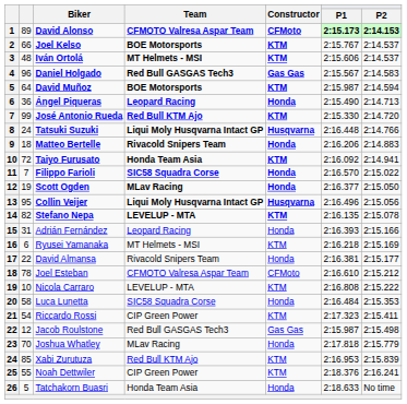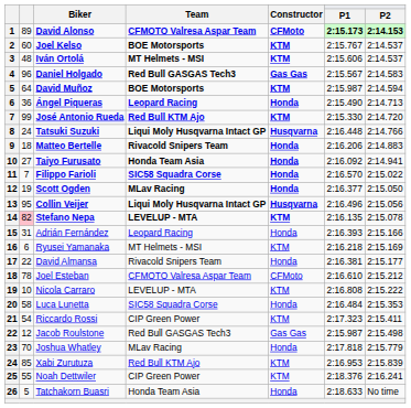 <table class="wikitable sortable" style="font-size: 85%;">
 <tr>
 <th rowspan="2"></th>
 <th rowspan="2"></th>
 <th rowspan="2">Biker</th>
 <th rowspan="2">Team</th>
 <th rowspan="2">Constructor</th>
 <th colspan="3" style="background:#eaecf0; text-align:center;"></th>
 </tr>
 <tr>
 <th scope="col">P1</th>
 <th scope="col">P2</th>
 </tr>
 <tr>
 <th scope="row">1</th>
 <td align="center">89</td>
 <td> <strong><a href='#'>David Alonso</a></strong></td>
 <td><strong><a href='#'>CFMOTO Valresa Aspar Team</a></strong></td>
 <td><strong><a href='#'>CFMoto</a></strong></td>
 <td style="background:#ccffcc;"><strong>2:15.173</strong></td>
 <td style="background:#ccffcc;"><strong>2:14.153</strong></td>
 </tr>
 <tr>
 <th scope="row">2</th>
-<td align="center">66</td>
+<td align="center">60</td>
 <td> <strong><a href='#'>Joel Kelso</a></strong></td>
 <td><strong>BOE Motorsports</strong></td>
 <td><strong><a href='#'>KTM</a></strong></td>
 <td>2:15.767</td>
 <td>2:14.537</td>
 </tr>
 <tr>
 <th scope="row">3</th>
 <td align="center">48</td>
 <td> <strong><a href='#'>Iván Ortolá</a></strong></td>
 <td><strong>MT Helmets - MSI</strong></td>
 <td><strong><a href='#'>KTM</a></strong></td>
 <td>2:15.606</td>
 <td>2:14.537</td>
 </tr>
 <tr>
 <th scope="row">4</th>
 <td align="center">96</td>
 <td> <strong><a href='#'>Daniel Holgado</a></strong></td>
 <td><strong>Red Bull GASGAS Tech3</strong></td>
 <td><strong><a href='#'>Gas Gas</a></strong></td>
 <td>2:15.567</td>
 <td>2:14.583</td>
 </tr>
 <tr>
 <th scope="row">5</th>
 <td align="center">64</td>
 <td> <strong><a href='#'>David Muñoz</a></strong></td>
 <td><strong>BOE Motorsports</strong></td>
 <td><strong><a href='#'>KTM</a></strong></td>
 <td>2:15.987</td>
 <td>2:14.594</td>
 </tr>
 <tr>
 <th scope="row">6</th>
 <td align="center">36</td>
 <td> <strong><a href='#'>Ángel Piqueras</a></strong></td>
 <td><strong><a href='#'>Leopard Racing</a></strong></td>
 <td><strong><a href='#'>Honda</a></strong></td>
 <td>2:15.490</td>
 <td>2:14.713</td>
 </tr>
 <tr>
 <th scope="row">7</th>
 <td align="center">99</td>
 <td> <strong><a href='#'>José Antonio Rueda</a></strong></td>
 <td><strong><a href='#'>Red Bull KTM Ajo</a></strong></td>
 <td><strong><a href='#'>KTM</a></strong></td>
 <td>2:15.330</td>
 <td>2:14.720</td>
 </tr>
 <tr>
 <th scope="row">8</th>
 <td align="center">24</td>
 <td> <strong><a href='#'>Tatsuki Suzuki</a></strong></td>
 <td><strong>Liqui Moly Husqvarna Intact GP</strong></td>
 <td><strong><a href='#'>Husqvarna</a></strong></td>
 <td>2:16.448</td>
 <td>2:14.766</td>
 </tr>
 <tr>
 <th scope="row">9</th>
 <td align="center">18</td>
 <td> <strong><a href='#'>Matteo Bertelle</a></strong></td>
 <td><strong>Rivacold Snipers Team</strong></td>
 <td><strong><a href='#'>Honda</a></strong></td>
 <td>2:16.206</td>
 <td>2:14.883</td>
 </tr>
 <tr>
 <th scope="row">10</th>
-<td align="center">72</td>
+<td align="center">27</td>
 <td> <strong><a href='#'>Taiyo Furusato</a></strong></td>
 <td><strong>Honda Team Asia</strong></td>
-<td><strong><a href='#'>KTM</a></strong></td>
+<td><strong><a href='#'>Honda</a></strong></td>
 <td>2:16.092</td>
 <td>2:14.941</td>
 </tr>
 <tr>
 <th scope="row">11</th>
 <td align="center">7</td>
 <td> <strong><a href='#'>Filippo Farioli</a></strong></td>
 <td><strong><a href='#'>SIC58 Squadra Corse</a></strong></td>
 <td><strong><a href='#'>Honda</a></strong></td>
 <td>2:16.570</td>
 <td>2:15.022</td>
 </tr>
 <tr>
 <th scope="row">12</th>
 <td align="center">19</td>
 <td> <strong><a href='#'>Scott Ogden</a></strong></td>
 <td><strong>MLav Racing</strong></td>
 <td><strong><a href='#'>Honda</a></strong></td>
 <td>2:16.377</td>
 <td>2:15.050</td>
 </tr>
 <tr>
 <th scope="row">13</th>
 <td align="center">95</td>
 <td> <strong><a href='#'>Collin Veijer</a></strong></td>
 <td><strong>Liqui Moly Husqvarna Intact GP</strong></td>
 <td><strong><a href='#'>Husqvarna</a></strong></td>
 <td>2:16.496</td>
 <td>2:15.056</td>
 </tr>
 <tr>
 <th scope="row">14</th>
-<td align="center">82</td>
+<td align="center" style="background: pink;">82</td>
 <td> <strong><a href='#'>Stefano Nepa</a></strong></td>
 <td><strong>LEVELUP - MTA</strong></td>
 <td><strong><a href='#'>KTM</a></strong></td>
 <td>2:16.135</td>
 <td>2:15.078</td>
 </tr>
 <tr>
 <th scope="row">15</th>
 <td align="center">31</td>
 <td> <a href='#'>Adrián Fernández</a></td>
 <td><a href='#'>Leopard Racing</a></td>
 <td><a href='#'>Honda</a></td>
 <td>2:16.393</td>
 <td>2:15.166</td>
 </tr>
 <tr>
 <th scope="row">16</th>
 <td align="center">6</td>
 <td> <a href='#'>Ryusei Yamanaka</a></td>
 <td>MT Helmets - MSI</td>
 <td><a href='#'>KTM</a></td>
 <td>2:16.218</td>
 <td>2:15.169</td>
 </tr>
 <tr>
 <th scope="row">17</th>
 <td align="center">22</td>
 <td> <a href='#'>David Almansa</a></td>
 <td>Rivacold Snipers Team</td>
 <td><a href='#'>Honda</a></td>
 <td>2:16.381</td>
 <td>2:15.177</td>
 </tr>
 <tr>
 <th scope="row">18</th>
 <td align="center">78</td>
 <td> <a href='#'>Joel Esteban</a></td>
 <td><a href='#'>CFMOTO Valresa Aspar Team</a></td>
 <td><a href='#'>CFMoto</a></td>
 <td>2:16.610</td>
 <td>2:15.212</td>
 </tr>
 <tr>
 <th scope="row">19</th>
 <td align="center">10</td>
 <td> <a href='#'>Nicola Carraro</a></td>
 <td>LEVELUP - MTA</td>
 <td><a href='#'>KTM</a></td>
 <td>2:16.808</td>
 <td>2:15.222</td>
 </tr>
 <tr>
 <th scope="row">20</th>
 <td align="center">58</td>
 <td> <a href='#'>Luca Lunetta</a></td>
 <td><a href='#'>SIC58 Squadra Corse</a></td>
 <td><a href='#'>Honda</a></td>
 <td>2:16.484</td>
 <td>2:15.353</td>
 </tr>
 <tr>
 <th scope="row">21</th>
 <td align="center">54</td>
 <td> <a href='#'>Riccardo Rossi</a></td>
 <td>CIP Green Power</td>
 <td><a href='#'>KTM</a></td>
 <td>2:17.323</td>
 <td>2:15.411</td>
 </tr>
 <tr>
 <th scope="row">22</th>
 <td align="center">12</td>
 <td> <a href='#'>Jacob Roulstone</a></td>
 <td>Red Bull GASGAS Tech3</td>
 <td><a href='#'>Gas Gas</a></td>
 <td>2:15.987</td>
 <td>2:15.498</td>
 </tr>
 <tr>
 <th scope="row">23</th>
 <td align="center">70</td>
 <td> <a href='#'>Joshua Whatley</a></td>
 <td>MLav Racing</td>
 <td><a href='#'>Honda</a></td>
 <td>2:17.818</td>
 <td>2:15.779</td>
 </tr>
 <tr>
 <th scope="row">24</th>
 <td align="center">85</td>
 <td> <a href='#'>Xabi Zurutuza</a></td>
 <td><a href='#'>Red Bull KTM Ajo</a></td>
 <td><a href='#'>KTM</a></td>
 <td>2:16.953</td>
 <td>2:15.839</td>
 </tr>
 <tr>
 <th scope="row">25</th>
 <td align="center">55</td>
 <td> <a href='#'>Noah Dettwiler</a></td>
 <td>CIP Green Power</td>
 <td><a href='#'>KTM</a></td>
 <td>2:18.376</td>
 <td>2:16.241</td>
 </tr>
 <tr>
 <th scope="row">26</th>
 <td align="center">5</td>
 <td> <a href='#'>Tatchakorn Buasri</a></td>
 <td>Honda Team Asia</td>
 <td><a href='#'>Honda</a></td>
 <td>2:18.633</td>
 <td>No time</td>
 </tr>
 <tr>
 <th colspan="7"></th>
 </tr>
 </table>
